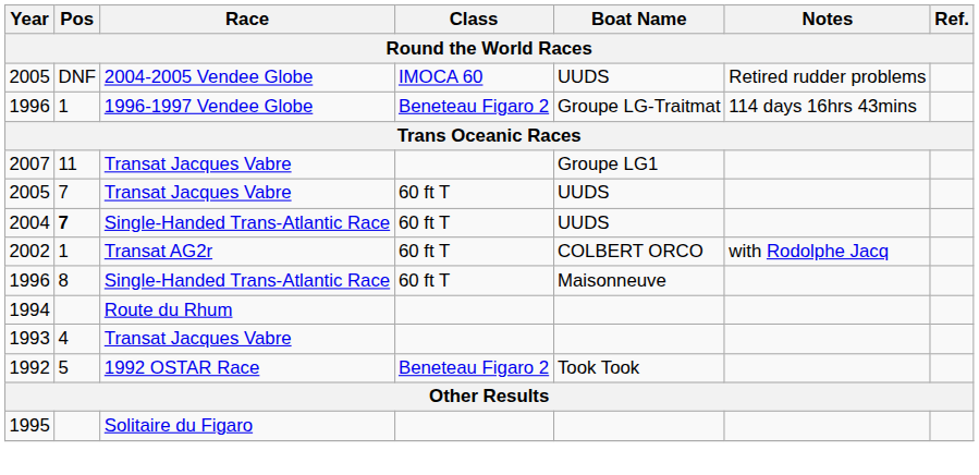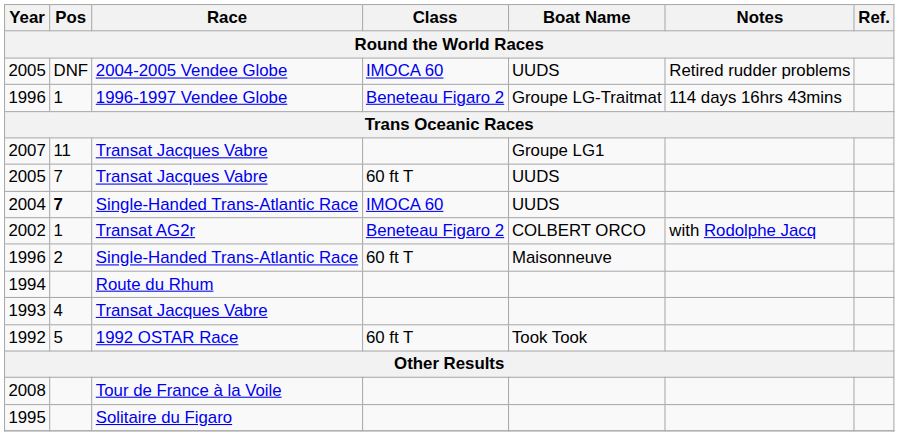 <table class="wikitable sortable">
 <tr>
 <th>Year</th>
 <th>Pos</th>
 <th>Race</th>
 <th>Class</th>
 <th>Boat Name</th>
 <th>Notes</th>
 <th>Ref.</th>
 </tr>
 <tr>
 <th colspan = 7><strong>Round the World Races</strong></th>
 </tr>
 <tr>
 <td>2005</td>
 <td>DNF</td>
 <td><a href='#'>2004-2005 Vendee Globe</a></td>
 <td><a href='#'>IMOCA 60</a></td>
 <td>UUDS</td>
 <td>Retired rudder problems</td>
 <td></td>
 </tr>
 <tr>
 <td>1996</td>
 <td>1</td>
 <td><a href='#'>1996-1997 Vendee Globe</a></td>
 <td><a href='#'>Beneteau Figaro 2</a></td>
 <td>Groupe LG-Traitmat</td>
 <td>114 days 16hrs 43mins</td>
 <td></td>
 </tr>
 <tr>
 <th colspan = 7><strong>Trans Oceanic Races</strong></th>
 </tr>
 <tr>
 <td>2007</td>
 <td>11</td>
 <td><a href='#'>Transat Jacques Vabre</a></td>
 <td></td>
 <td>Groupe LG1</td>
 <td></td>
 <td></td>
 </tr>
 <tr>
 <td>2005</td>
 <td>7</td>
 <td><a href='#'>Transat Jacques Vabre</a></td>
 <td>60 ft T</td>
 <td>UUDS</td>
 <td></td>
 <td></td>
 </tr>
 <tr>
 <td>2004</td>
 <td><strong>7</strong></td>
 <td><a href='#'>Single-Handed Trans-Atlantic Race</a></td>
-<td>60 ft T</td>
+<td><a href='#'>IMOCA 60</a></td>
 <td>UUDS</td>
 <td></td>
 <td></td>
 </tr>
 <tr>
 <td>2002</td>
 <td>1</td>
 <td><a href='#'>Transat AG2r</a></td>
-<td>60 ft T</td>
+<td><a href='#'>Beneteau Figaro 2</a></td>
 <td>COLBERT ORCO</td>
 <td>with <a href='#'>Rodolphe Jacq</a></td>
 <td></td>
 </tr>
 <tr>
 <td>1996</td>
-<td>8</td>
+<td>2</td>
 <td><a href='#'>Single-Handed Trans-Atlantic Race</a></td>
 <td>60 ft T</td>
 <td>Maisonneuve</td>
 <td></td>
 <td></td>
 </tr>
 <tr>
 <td>1994</td>
 <td></td>
 <td><a href='#'>Route du Rhum</a></td>
 <td></td>
 <td></td>
 <td></td>
 <td></td>
 </tr>
 <tr>
 <td>1993</td>
 <td>4</td>
 <td><a href='#'>Transat Jacques Vabre</a></td>
 <td></td>
 <td></td>
 <td></td>
 <td></td>
 </tr>
 <tr>
 <td>1992</td>
 <td>5</td>
 <td><a href='#'>1992 OSTAR Race</a></td>
-<td><a href='#'>Beneteau Figaro 2</a></td>
+<td>60 ft T</td>
 <td>Took Took</td>
 <td></td>
 <td></td>
 </tr>
 <tr>
 <th colspan = 7><strong>Other Results</strong></th>
+</tr>
+<tr>
+<td>2008</td>
+<td></td>
+<td><a href='#'>Tour de France à la Voile</a></td>
+<td></td>
+<td></td>
+<td></td>
+<td></td>
 </tr>
 <tr>
 <td>1995</td>
 <td></td>
 <td><a href='#'>Solitaire du Figaro</a></td>
 <td></td>
 <td></td>
 <td></td>
 <td></td>
 </tr>
 <tr>
 </tr>
 </table>
